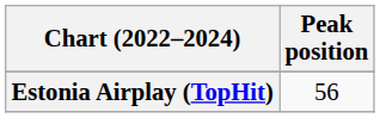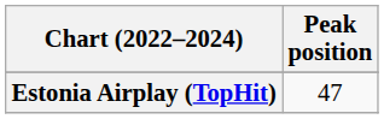 <table class="wikitable sortable plainrowheaders" style="text-align:center">
 <tr>
 <th scope="col">Chart (2022–2024)</th>
 <th scope="col">Peak<br>position</th>
 </tr>
 <tr>
 </tr>
 <tr>
 </tr>
 <tr>
 </tr>
 <tr>
 </tr>
 <tr>
 <th scope="row">Estonia Airplay (<a href='#'>TopHit</a>)</th>
-<td>56</td>
+<td>47</td>
 </tr>
 <tr>
 </tr>
 <tr>
 </tr>
 <tr>
 </tr>
 <tr>
 </tr>
 <tr>
 </tr>
 <tr>
 </tr>
 <tr>
 </tr>
 </table>
